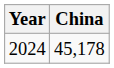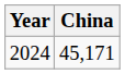 <table class="wikitable">
 <tr>
 <th>Year</th>
 <th>China</th>
 </tr>
 <tr>
 <td>2024</td>
-<td>45,178</td>
+<td>45,171</td>
 </tr>
 </table>
